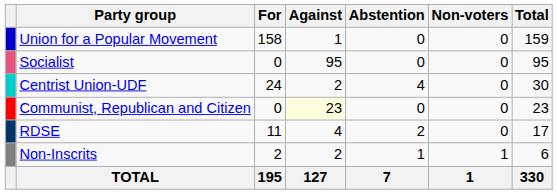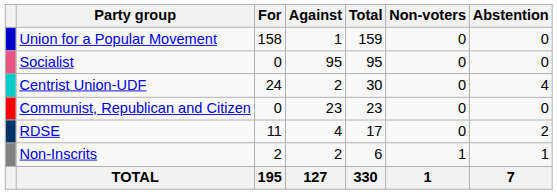 <table class="wikitable" style="margin: 1em auto;">
 <tr>
 <th></th>
 <th>Party group</th>
 <th>For</th>
 <th>Against</th>
+<th>Total</th>
+<th>Non-voters</th>
 <th>Abstention</th>
-<th>Non-voters</th>
-<th>Total</th>
 </tr>
 <tr>
 <td bgcolor="#0000C8"> </td>
 <td><a href='#'>Union for a Popular Movement</a></td>
 <td align=right>158</td>
 <td align=right>1</td>
+<td align=right>159</td>
 <td align=right>0</td>
 <td align=right>0</td>
-<td align=right>159</td>
 </tr>
 <tr>
 <td bgcolor="#E75480"> </td>
 <td><a href='#'>Socialist</a></td>
 <td align=right>0</td>
 <td align=right>95</td>
+<td align=right>95</td>
 <td align=right>0</td>
 <td align=right>0</td>
-<td align=right>95</td>
 </tr>
 <tr>
 <td bgcolor="#00CCCC"> </td>
 <td><a href='#'>Centrist Union-UDF</a></td>
 <td align=right>24</td>
 <td align=right>2</td>
+<td align=right>30</td>
+<td align="right">0</td>
 <td align=right>4</td>
-<td align="right">0</td>
-<td align=right>30</td>
 </tr>
 <tr>
 <td bgcolor="red"> </td>
 <td><a href='#'>Communist, Republican and Citizen</a></td>
 <td align=right>0</td>
-<td align=right style="background: lightyellow;">23</td>
+<td align=right>23</td>
+<td align=right>23</td>
 <td align=right>0</td>
 <td align=right>0</td>
-<td align=right>23</td>
 </tr>
 <tr>
 <td bgcolor="#003366"> </td>
 <td><a href='#'>RDSE</a></td>
 <td align=right>11</td>
 <td align=right>4</td>
+<td align=right>17</td>
+<td align=right>0</td>
 <td align="right">2</td>
-<td align=right>0</td>
-<td align=right>17</td>
 </tr>
 <tr>
 <td bgcolor="gray"> </td>
 <td><a href='#'>Non-Inscrits</a></td>
 <td align=right>2</td>
 <td align=right>2</td>
+<td align=right>6</td>
 <td align=right>1</td>
 <td align=right>1</td>
-<td align=right>6</td>
 </tr>
 <tr>
 <th></th>
 <th><strong>TOTAL</strong></th>
 <th>195</th>
 <th>127</th>
+<th>330</th>
+<th>1</th>
 <th>7</th>
-<th>1</th>
-<th>330</th>
 </tr>
 </table>
